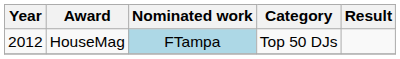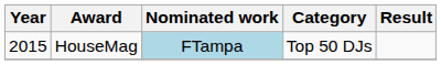 <table class="wikitable plainrowheaders" style="text-align:center;">
 <tr>
 <th>Year</th>
 <th>Award</th>
 <th>Nominated work</th>
 <th>Category</th>
 <th>Result</th>
 </tr>
 <tr>
-<td>2012</td>
+<td>2015</td>
 <td>HouseMag</td>
 <td style="background: lightblue;">FTampa</td>
 <td>Top 50 DJs</td>
 <td></td>
 </tr>
 <tr>
 </tr>
 </table>
